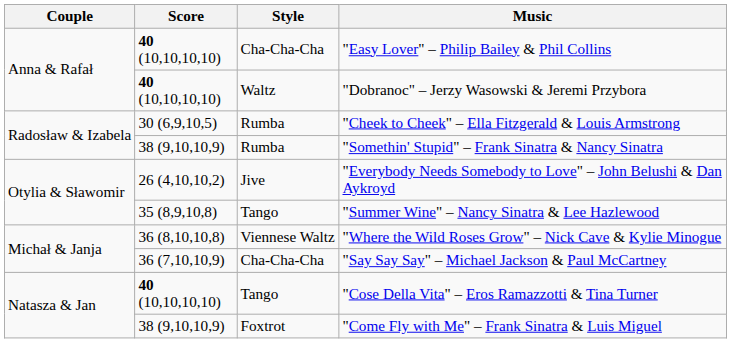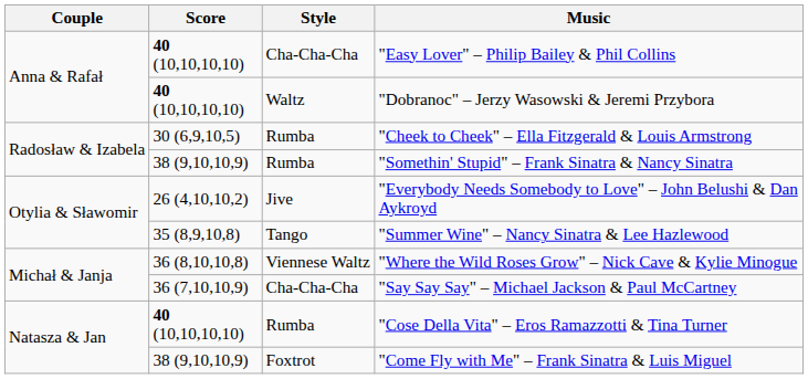 <table class="wikitable">
 <tr>
 <th style="width:130px;">Couple</th>
 <th style="width:100px;">Score</th>
 <th style="width:100px;">Style</th>
 <th style="width:400px;">Music</th>
 </tr>
 <tr>
 <td rowspan="2">Anna & Rafał</td>
 <td><strong>40</strong> (10,10,10,10)</td>
 <td>Cha-Cha-Cha</td>
 <td>"<a href='#'>Easy Lover</a>" – <a href='#'>Philip Bailey</a> & <a href='#'>Phil Collins</a></td>
 </tr>
 <tr>
 <td><strong>40</strong> (10,10,10,10)</td>
 <td>Waltz</td>
 <td>"Dobranoc" – Jerzy Wasowski & Jeremi Przybora</td>
 </tr>
 <tr>
 <td rowspan="2">Radosław & Izabela</td>
 <td>30 (6,9,10,5)</td>
 <td>Rumba</td>
 <td>"<a href='#'>Cheek to Cheek</a>" – <a href='#'>Ella Fitzgerald</a> & <a href='#'>Louis Armstrong</a></td>
 </tr>
 <tr>
 <td>38 (9,10,10,9)</td>
 <td>Rumba</td>
 <td>"<a href='#'>Somethin' Stupid</a>" – <a href='#'>Frank Sinatra</a> & <a href='#'>Nancy Sinatra</a></td>
 </tr>
 <tr>
 <td rowspan="2">Otylia & Sławomir</td>
 <td>26 (4,10,10,2)</td>
 <td>Jive</td>
 <td>"<a href='#'>Everybody Needs Somebody to Love</a>" – <a href='#'>John Belushi</a> & <a href='#'>Dan Aykroyd</a></td>
 </tr>
 <tr>
 <td>35 (8,9,10,8)</td>
 <td>Tango</td>
 <td>"<a href='#'>Summer Wine</a>" – <a href='#'>Nancy Sinatra</a> & <a href='#'>Lee Hazlewood</a></td>
 </tr>
 <tr>
 <td rowspan="2">Michał & Janja</td>
 <td>36 (8,10,10,8)</td>
 <td>Viennese Waltz</td>
 <td>"<a href='#'>Where the Wild Roses Grow</a>" – <a href='#'>Nick Cave</a> & <a href='#'>Kylie Minogue</a></td>
 </tr>
 <tr>
 <td>36 (7,10,10,9)</td>
 <td>Cha-Cha-Cha</td>
 <td>"<a href='#'>Say Say Say</a>" – <a href='#'>Michael Jackson</a> & <a href='#'>Paul McCartney</a></td>
 </tr>
 <tr>
 <td rowspan="2">Natasza & Jan</td>
 <td><strong>40</strong> (10,10,10,10)</td>
-<td>Tango</td>
+<td>Rumba</td>
 <td>"<a href='#'>Cose Della Vita</a>" – <a href='#'>Eros Ramazzotti</a> & <a href='#'>Tina Turner</a></td>
 </tr>
 <tr>
 <td>38 (9,10,10,9)</td>
 <td>Foxtrot</td>
 <td>"<a href='#'>Come Fly with Me</a>" – <a href='#'>Frank Sinatra</a> & <a href='#'>Luis Miguel</a></td>
 </tr>
 </table>
